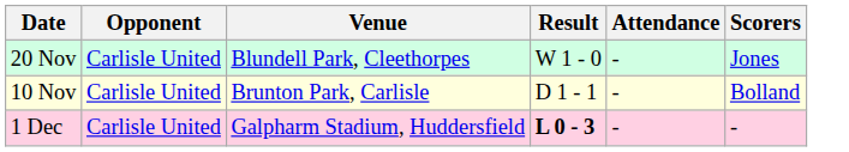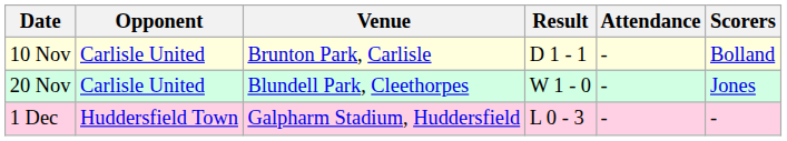 <table class="wikitable">
 <tr>
 <th>Date</th>
 <th>Opponent</th>
 <th>Venue</th>
 <th>Result</th>
 <th>Attendance</th>
 <th>Scorers</th>
 </tr>
+<tr style="background: #ffffdd;">
+<td>10 Nov</td>
+<td><a href='#'>Carlisle United</a><br></td>
+<td><a href='#'>Brunton Park</a>, <a href='#'>Carlisle</a></td>
+<td>D 1 - 1</td>
+<td>-</td>
+<td><a href='#'>Bolland</a></td>
+</tr>
 <tr style="background: #d0ffe3;">
 <td>20 Nov</td>
 <td><a href='#'>Carlisle United</a><br></td>
 <td><a href='#'>Blundell Park</a>, <a href='#'>Cleethorpes</a></td>
 <td>W 1 - 0</td>
 <td>-</td>
 <td><a href='#'>Jones</a></td>
 </tr>
-<tr style="background: #ffffdd;">
-<td>10 Nov</td>
-<td><a href='#'>Carlisle United</a><br></td>
-<td><a href='#'>Brunton Park</a>, <a href='#'>Carlisle</a></td>
-<td>D 1 - 1</td>
-<td>-</td>
-<td><a href='#'>Bolland</a></td>
-</tr>
 <tr style="background: #ffd0e3;">
 <td>1 Dec</td>
-<td><a href='#'>Carlisle United</a><br></td>
+<td><a href='#'>Huddersfield Town</a><br></td>
 <td><a href='#'>Galpharm Stadium</a>, <a href='#'>Huddersfield</a></td>
-<td><strong>L 0 - 3</strong></td>
+<td>L 0 - 3</td>
 <td>-</td>
 <td>-</td>
 </tr>
 </table>
